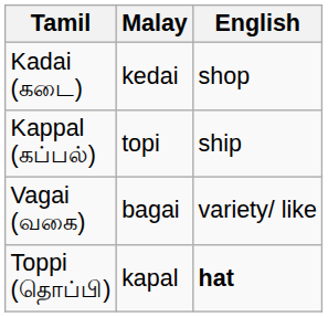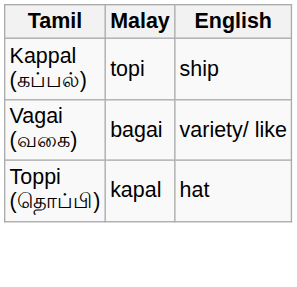 <table class="wikitable">
 <tr>
 <th>Tamil</th>
 <th>Malay</th>
 <th>English</th>
-</tr>
-<tr>
-<td>Kadai<br>(கடை)</td>
-<td>kedai</td>
-<td>shop</td>
 </tr>
 <tr>
 <td>Kappal<br>(கப்பல்)</td>
 <td>topi</td>
 <td>ship</td>
 </tr>
 <tr>
 <td>Vagai<br>(வகை)</td>
 <td>bagai</td>
 <td>variety/ like</td>
 </tr>
 <tr>
 <td>Toppi<br>(தொப்பி)</td>
 <td>kapal</td>
-<td><strong>hat</strong></td>
+<td>hat</td>
 </tr>
 </table>
